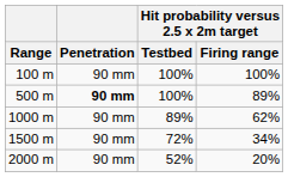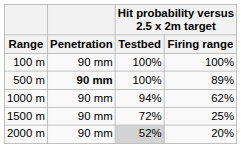 <table class="wikitable" style="text-align:right;">
 <tr>
 <th></th>
 <th></th>
 <th colspan=2>Hit probability versus<br> 2.5 x 2m target</th>
 </tr>
 <tr>
 <th>Range</th>
 <th>Penetration</th>
 <th>Testbed</th>
 <th>Firing range</th>
 </tr>
 <tr>
 <td>100 m</td>
 <td>90 mm</td>
 <td>100%</td>
 <td>100%</td>
 </tr>
 <tr>
 <td>500 m</td>
 <td><strong>90 mm</strong></td>
 <td>100%</td>
 <td>89%</td>
 </tr>
 <tr>
 <td>1000 m</td>
 <td>90 mm</td>
-<td>89%</td>
+<td>94%</td>
 <td>62%</td>
 </tr>
 <tr>
 <td>1500 m</td>
 <td>90 mm</td>
 <td>72%</td>
-<td>34%</td>
+<td>25%</td>
 </tr>
 <tr>
 <td>2000 m</td>
 <td>90 mm</td>
-<td>52%</td>
+<td style="background: lightgrey;">52%</td>
 <td>20%</td>
 </tr>
 </table>
